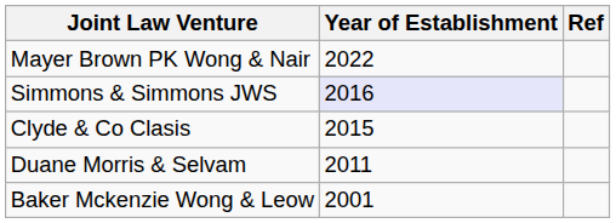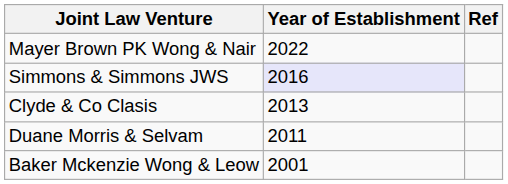 <table class="wikitable">
 <tr>
 <th>Joint Law Venture</th>
 <th>Year of Establishment</th>
 <th>Ref</th>
 </tr>
 <tr>
 <td>Mayer Brown PK Wong & Nair</td>
 <td>2022</td>
 <td></td>
 </tr>
 <tr>
 <td>Simmons & Simmons JWS</td>
 <td style="background: lavender;">2016</td>
 <td></td>
 </tr>
 <tr>
 <td>Clyde & Co Clasis</td>
-<td>2015</td>
+<td>2013</td>
 <td></td>
 </tr>
 <tr>
 <td>Duane Morris & Selvam</td>
 <td>2011</td>
 <td></td>
 </tr>
 <tr>
 <td>Baker Mckenzie Wong & Leow</td>
 <td>2001</td>
 <td></td>
 </tr>
 </table>
